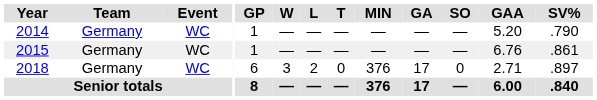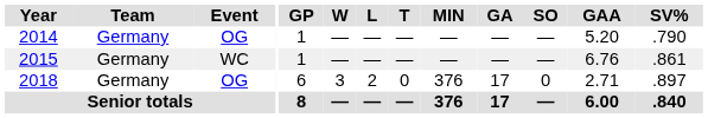 <table border="0" cellpadding="1" cellspacing="0" ID="Table3" style="text-align:center; width:40em">
 <tr ALIGN="center" bgcolor="#e0e0e0">
 <th>Year</th>
 <th>Team</th>
 <th>Event</th>
 <th rowspan="99" bgcolor="#ffffff"></th>
 <th>GP</th>
 <th>W</th>
 <th>L</th>
 <th>T</th>
 <th>MIN</th>
 <th>GA</th>
 <th>SO</th>
 <th>GAA</th>
 <th>SV%</th>
 </tr>
 <tr>
 <td><a href='#'>2014</a></td>
 <td><a href='#'>Germany</a></td>
-<td><a href='#'>WC</a></td>
+<td><a href='#'>OG</a></td>
 <td>1</td>
 <td>—</td>
 <td>—</td>
 <td>—</td>
 <td>—</td>
 <td>—</td>
 <td>—</td>
 <td>5.20</td>
 <td>.790</td>
 </tr>
 <tr bgcolor="#f0f0f0">
 <td><a href='#'>2015</a></td>
 <td>Germany</td>
 <td>WC</td>
 <td>1</td>
 <td>—</td>
 <td>—</td>
 <td>—</td>
 <td>—</td>
 <td>—</td>
 <td>—</td>
 <td>6.76</td>
 <td>.861</td>
 </tr>
 <tr>
 <td><a href='#'>2018</a></td>
 <td>Germany</td>
-<td><a href='#'>WC</a></td>
+<td><a href='#'>OG</a></td>
 <td>6</td>
 <td>3</td>
 <td>2</td>
 <td>0</td>
 <td>376</td>
 <td>17</td>
 <td>0</td>
 <td>2.71</td>
 <td>.897</td>
 </tr>
 <tr bgcolor=#e0e0e0>
 <th colspan="3">Senior totals</th>
 <th>8</th>
 <th>—</th>
 <th>—</th>
 <th>—</th>
 <th>376</th>
 <th>17</th>
 <th>—</th>
 <th>6.00</th>
 <th>.840</th>
 </tr>
 </table>
